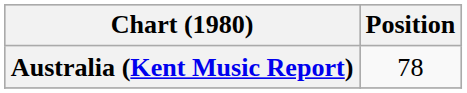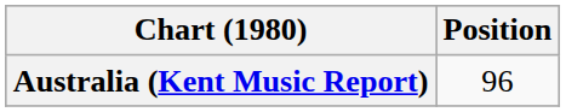 <table class="wikitable sortable plainrowheaders" style="text-align:center">
 <tr>
 <th>Chart (1980)</th>
 <th>Position</th>
 </tr>
 <tr>
 <th scope="row">Australia (<a href='#'>Kent Music Report</a>)</th>
-<td>78</td>
+<td>96</td>
 </tr>
 </table>
